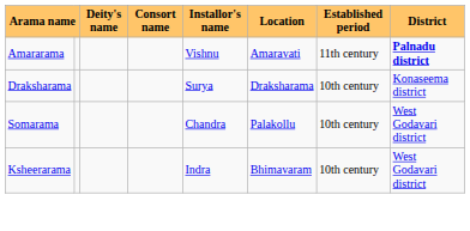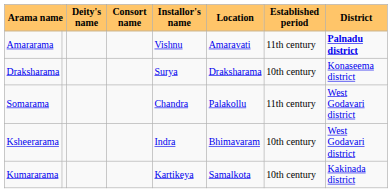 <table class="wikitable" style="width:70%;">
 <tr>
 <th colspan="2" style="background:#ffc569;">Arama name</th>
 <th style="background:#ffc569;">Deity's name</th>
 <th style="background:#ffc569;">Consort name</th>
 <th style="background:#ffc569;">Installor's name</th>
 <th style="background:#ffc569;">Location</th>
 <th style="background:#ffc569;">Established period</th>
 <th style="background:#ffc569;">District</th>
 </tr>
 <tr>
 <td><a href='#'>Amararama</a></td>
 <td></td>
 <td></td>
 <td></td>
 <td><a href='#'>Vishnu</a></td>
 <td><a href='#'>Amaravati</a></td>
 <td>11th century</td>
 <td><strong><a href='#'>Palnadu district</a></strong></td>
 </tr>
 <tr>
 <td><a href='#'>Draksharama</a></td>
 <td></td>
 <td></td>
 <td></td>
 <td><a href='#'>Surya</a></td>
 <td><a href='#'>Draksharama</a></td>
 <td>10th century</td>
 <td><a href='#'>Konaseema district</a></td>
 </tr>
 <tr>
 <td><a href='#'>Somarama</a></td>
 <td></td>
 <td></td>
 <td></td>
 <td><a href='#'>Chandra</a></td>
 <td><a href='#'>Palakollu</a></td>
-<td>10th century</td>
+<td>11th century</td>
 <td><a href='#'>West Godavari district</a></td>
 </tr>
 <tr>
 <td><a href='#'>Ksheerarama</a></td>
 <td></td>
 <td></td>
 <td></td>
 <td><a href='#'>Indra</a></td>
 <td><a href='#'>Bhimavaram</a></td>
 <td>10th century</td>
 <td><a href='#'>West Godavari district</a></td>
 </tr>
+<tr>
+<td><a href='#'>Kumararama</a></td>
+<td></td>
+<td></td>
+<td></td>
+<td><a href='#'>Kartikeya</a></td>
+<td><a href='#'>Samalkota</a></td>
+<td>10th century</td>
+<td><a href='#'>Kakinada district </a></td>
+</tr>
 </table>
